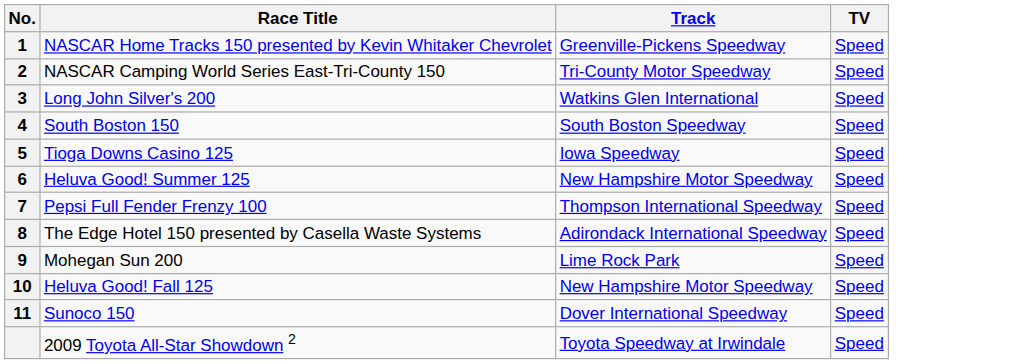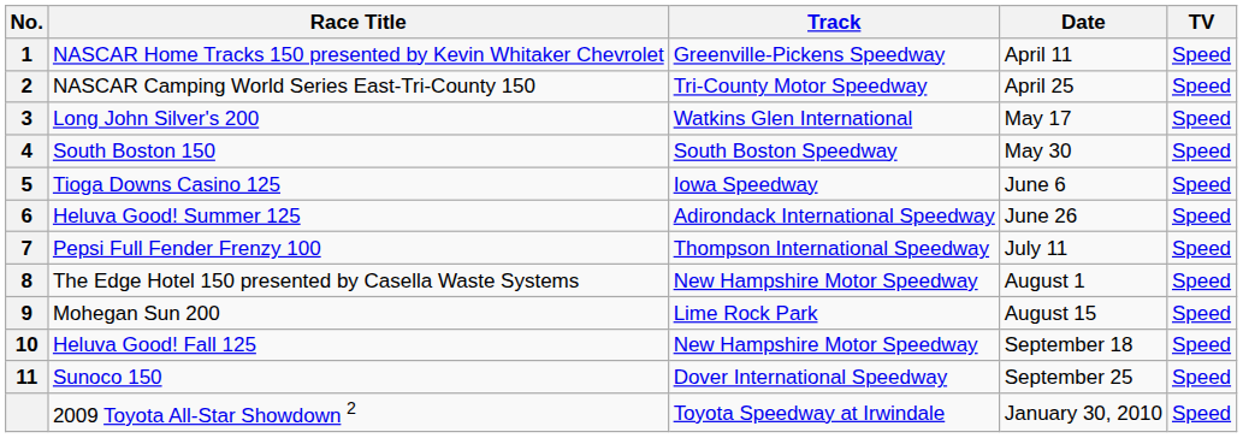 <table class="wikitable" style="font-size: 90%;">
 <tr>
 <th>No.</th>
 <th>Race Title</th>
 <th><a href='#'>Track</a></th>
+<th>Date</th>
 <th>TV</th>
 </tr>
 <tr>
 <th>1</th>
 <td><a href='#'>NASCAR Home Tracks 150 presented by Kevin Whitaker Chevrolet</a></td>
 <td><a href='#'>Greenville-Pickens Speedway</a></td>
+<td>April 11</td>
 <td><a href='#'>Speed</a></td>
 </tr>
 <tr>
 <th>2</th>
 <td>NASCAR Camping World Series East-Tri-County 150</td>
 <td><a href='#'>Tri-County Motor Speedway</a></td>
+<td>April 25</td>
 <td><a href='#'>Speed</a></td>
 </tr>
 <tr>
 <th>3</th>
 <td><a href='#'>Long John Silver's 200</a></td>
 <td><a href='#'>Watkins Glen International</a></td>
+<td>May 17</td>
 <td><a href='#'>Speed</a></td>
 </tr>
 <tr>
 <th>4</th>
 <td><a href='#'>South Boston 150</a></td>
 <td><a href='#'>South Boston Speedway</a></td>
+<td>May 30</td>
 <td><a href='#'>Speed</a></td>
 </tr>
 <tr>
 <th>5</th>
 <td><a href='#'>Tioga Downs Casino 125</a></td>
 <td><a href='#'>Iowa Speedway</a></td>
+<td>June 6</td>
 <td><a href='#'>Speed</a></td>
 </tr>
 <tr>
 <th>6</th>
 <td><a href='#'>Heluva Good! Summer 125</a></td>
-<td><a href='#'>New Hampshire Motor Speedway</a></td>
+<td><a href='#'>Adirondack International Speedway</a></td>
+<td>June 26</td>
 <td><a href='#'>Speed</a></td>
 </tr>
 <tr>
 <th>7</th>
 <td><a href='#'>Pepsi Full Fender Frenzy 100</a></td>
 <td><a href='#'>Thompson International Speedway</a></td>
+<td>July 11</td>
 <td><a href='#'>Speed</a></td>
 </tr>
 <tr>
 <th>8</th>
 <td>The Edge Hotel 150 presented by Casella Waste Systems</td>
-<td><a href='#'>Adirondack International Speedway</a></td>
+<td><a href='#'>New Hampshire Motor Speedway</a></td>
+<td>August 1</td>
 <td><a href='#'>Speed</a></td>
 </tr>
 <tr>
 <th>9</th>
 <td>Mohegan Sun 200</td>
 <td><a href='#'>Lime Rock Park</a></td>
+<td>August 15</td>
 <td><a href='#'>Speed</a></td>
 </tr>
 <tr>
 <th>10</th>
 <td><a href='#'>Heluva Good! Fall 125</a></td>
 <td><a href='#'>New Hampshire Motor Speedway</a></td>
+<td>September 18</td>
 <td><a href='#'>Speed</a></td>
 </tr>
 <tr>
 <th>11</th>
 <td><a href='#'>Sunoco 150</a></td>
 <td><a href='#'>Dover International Speedway</a></td>
+<td>September 25</td>
 <td><a href='#'>Speed</a></td>
 </tr>
 <tr>
 <th></th>
 <td>2009 <a href='#'>Toyota All-Star Showdown</a> <sup>2</sup></td>
 <td><a href='#'>Toyota Speedway at Irwindale</a></td>
+<td>January 30, 2010</td>
 <td><a href='#'>Speed</a></td>
 </tr>
 </table>
